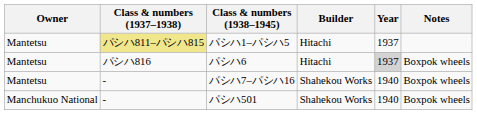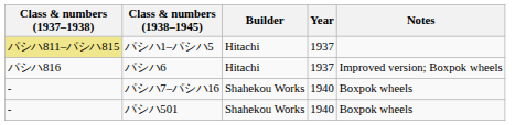 <table class="wikitable">
 <tr>
-<th>Owner</th>
 <th>Class & numbers<br>(1937–1938)</th>
 <th>Class & numbers<br>(1938–1945)</th>
 <th>Builder</th>
 <th>Year</th>
 <th>Notes</th>
 </tr>
 <tr>
-<td>Mantetsu</td>
 <td style="background: khaki;">パシハ811–パシハ815</td>
 <td>パシハ1–パシハ5</td>
 <td>Hitachi</td>
 <td>1937</td>
 <td></td>
 </tr>
 <tr>
-<td>Mantetsu</td>
 <td>パシハ816</td>
 <td>パシハ6</td>
 <td>Hitachi</td>
-<td style="background: lightgrey;">1937</td>
-<td>Boxpok wheels</td>
+<td>1937</td>
+<td>Improved version; Boxpok wheels</td>
 </tr>
 <tr>
-<td>Mantetsu</td>
 <td>-</td>
 <td>パシハ7–パシハ16</td>
 <td>Shahekou Works</td>
 <td>1940</td>
 <td>Boxpok wheels</td>
 </tr>
 <tr>
-<td>Manchukuo National</td>
 <td>-</td>
 <td>パシハ501</td>
 <td>Shahekou Works</td>
 <td>1940</td>
 <td>Boxpok wheels</td>
 </tr>
 </table>
